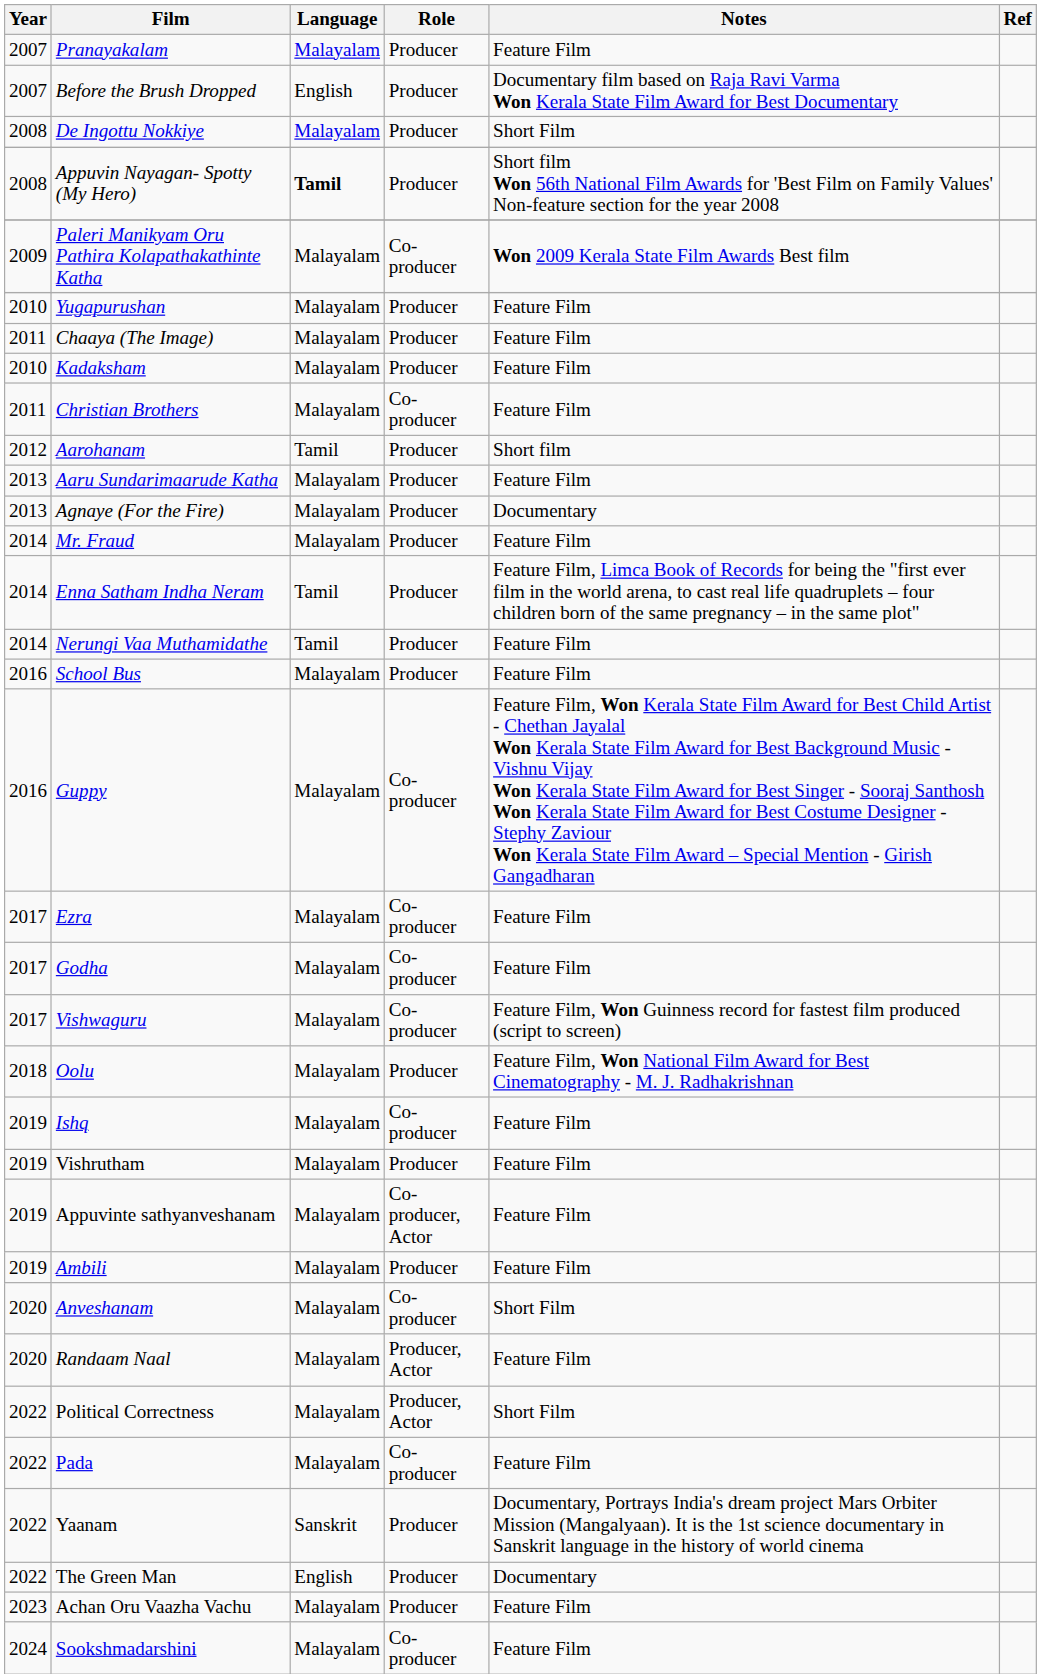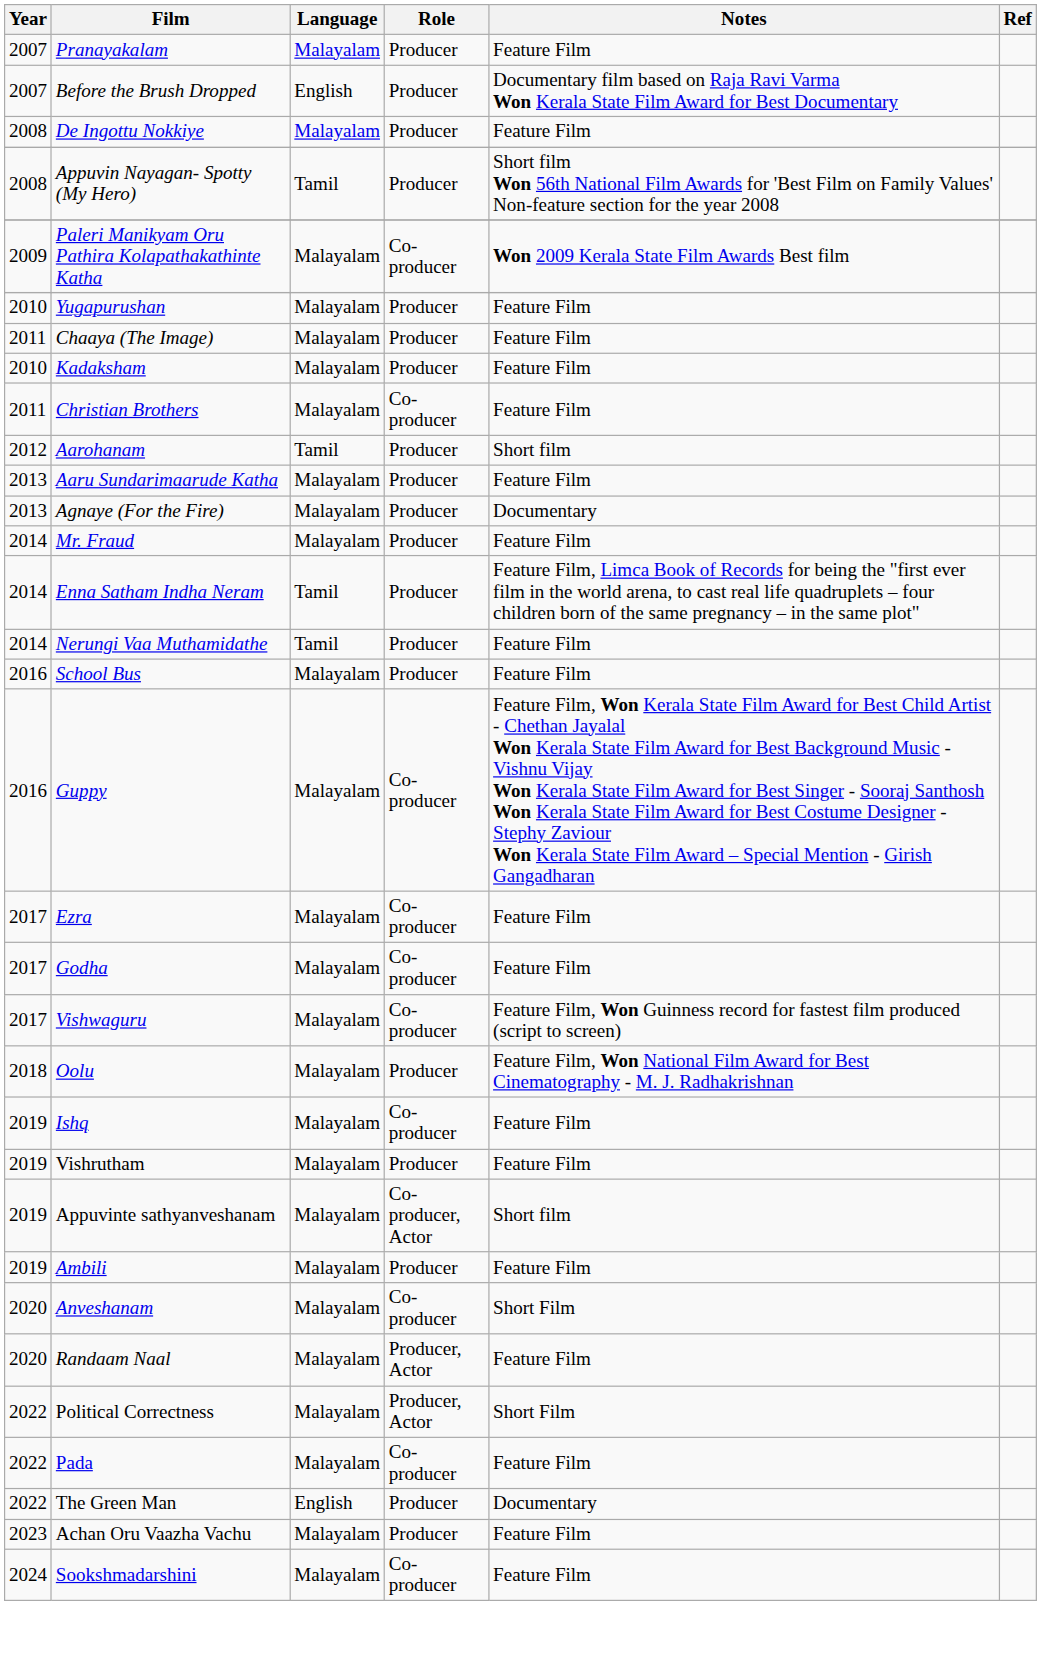 <table class="wikitable">
 <tr>
 <th>Year</th>
 <th>Film</th>
 <th>Language</th>
 <th>Role</th>
 <th>Notes</th>
 <th>Ref</th>
 </tr>
 <tr>
 <td>2007</td>
 <td><em><a href='#'>Pranayakalam</a></em></td>
 <td><a href='#'>Malayalam</a></td>
 <td>Producer</td>
 <td>Feature Film</td>
 <td></td>
 </tr>
 <tr>
 <td>2007</td>
 <td><em>Before the Brush Dropped</em></td>
 <td>English</td>
 <td>Producer</td>
 <td>Documentary film based on <a href='#'>Raja Ravi Varma</a><br><strong>Won</strong> <a href='#'>Kerala State Film Award for Best Documentary</a></td>
 <td></td>
 </tr>
 <tr>
 <td>2008</td>
 <td><em><a href='#'>De Ingottu Nokkiye</a></em></td>
 <td><a href='#'>Malayalam</a></td>
 <td>Producer</td>
-<td>Short Film</td>
+<td>Feature Film</td>
 <td></td>
 </tr>
 <tr>
 </tr>
 <tr>
 <td>2008</td>
 <td><em>Appuvin Nayagan- Spotty (My Hero)</em></td>
-<td><strong>Tamil</strong></td>
+<td>Tamil</td>
 <td>Producer</td>
 <td>Short film<br> <strong>Won</strong> <a href='#'>56th National Film Awards</a> for 'Best Film on Family Values' <br>Non-feature section for the year 2008</td>
 <td></td>
 </tr>
 <tr>
 </tr>
 <tr>
 <td>2009</td>
 <td><em><a href='#'>Paleri Manikyam Oru Pathira Kolapathakathinte Katha</a></em></td>
 <td>Malayalam</td>
 <td>Co-producer</td>
 <td><strong>Won</strong> <a href='#'>2009 Kerala State Film Awards</a> Best film</td>
 <td></td>
 </tr>
 <tr>
 </tr>
 <tr>
 <td>2010</td>
 <td><em><a href='#'>Yugapurushan</a></em></td>
 <td>Malayalam</td>
 <td>Producer</td>
 <td>Feature Film</td>
 <td></td>
 </tr>
 <tr>
 <td>2011</td>
 <td><em>Chaaya (The Image)</em></td>
 <td>Malayalam</td>
 <td>Producer</td>
 <td>Feature Film</td>
 <td></td>
 </tr>
 <tr>
 <td>2010</td>
 <td><em><a href='#'>Kadaksham</a></em></td>
 <td>Malayalam</td>
 <td>Producer</td>
 <td>Feature Film</td>
 <td></td>
 </tr>
 <tr>
 <td>2011</td>
 <td><em><a href='#'>Christian Brothers</a></em></td>
 <td>Malayalam</td>
 <td>Co-producer</td>
 <td>Feature Film</td>
 <td></td>
 </tr>
 <tr>
 <td>2012</td>
 <td><em><a href='#'>Aarohanam</a></em></td>
 <td>Tamil</td>
 <td>Producer</td>
 <td>Short film</td>
 <td></td>
 </tr>
 <tr>
 <td>2013</td>
 <td><em><a href='#'>Aaru Sundarimaarude Katha</a></em></td>
 <td>Malayalam</td>
 <td>Producer</td>
 <td>Feature Film</td>
 <td></td>
 </tr>
 <tr>
 <td>2013</td>
 <td><em>Agnaye (For the Fire)</em></td>
 <td>Malayalam</td>
 <td>Producer</td>
 <td>Documentary</td>
 <td></td>
 </tr>
 <tr>
 <td>2014</td>
 <td><em><a href='#'>Mr. Fraud</a></em></td>
 <td>Malayalam</td>
 <td>Producer</td>
 <td>Feature Film</td>
 <td></td>
 </tr>
 <tr>
 <td>2014</td>
 <td><em><a href='#'>Enna Satham Indha Neram</a></em></td>
 <td>Tamil</td>
 <td>Producer</td>
 <td>Feature Film, <a href='#'>Limca Book of Records</a> for being the "first ever film in the world arena, to cast real life quadruplets – four children born of the same pregnancy – in the same plot"</td>
 <td></td>
 </tr>
 <tr>
 <td>2014</td>
 <td><em><a href='#'>Nerungi Vaa Muthamidathe</a></em></td>
 <td>Tamil</td>
 <td>Producer</td>
 <td>Feature Film</td>
 <td></td>
 </tr>
 <tr>
 <td>2016</td>
 <td><em><a href='#'>School Bus</a></em></td>
 <td>Malayalam</td>
 <td>Producer</td>
 <td>Feature Film</td>
 <td></td>
 </tr>
 <tr>
 <td>2016</td>
 <td><em><a href='#'>Guppy</a></em></td>
 <td>Malayalam</td>
 <td>Co-producer</td>
 <td>Feature Film, <strong>Won</strong> <a href='#'>Kerala State Film Award for Best Child Artist</a> - <a href='#'>Chethan Jayalal</a><br><strong>Won</strong> <a href='#'>Kerala State Film Award for Best Background Music</a> - <a href='#'>Vishnu Vijay</a><br><strong>Won</strong> <a href='#'>Kerala State Film Award for Best Singer</a> - <a href='#'>Sooraj Santhosh</a><br><strong>Won</strong> <a href='#'>Kerala State Film Award for Best Costume Designer</a> - <a href='#'>Stephy Zaviour</a><br><strong>Won</strong> <a href='#'>Kerala State Film Award – Special Mention</a> -	<a href='#'>Girish Gangadharan</a></td>
 <td></td>
 </tr>
 <tr>
 <td>2017</td>
 <td><em><a href='#'>Ezra</a></em></td>
 <td>Malayalam</td>
 <td>Co-producer</td>
 <td>Feature Film</td>
 <td></td>
 </tr>
 <tr>
 <td>2017</td>
 <td><em><a href='#'>Godha</a></em></td>
 <td>Malayalam</td>
 <td>Co-producer</td>
 <td>Feature Film</td>
 <td></td>
 </tr>
 <tr>
 <td>2017</td>
 <td><em><a href='#'>Vishwaguru</a></em></td>
 <td>Malayalam</td>
 <td>Co-producer</td>
 <td>Feature Film, <strong>Won</strong> Guinness record for fastest film produced (script to screen)</td>
 <td></td>
 </tr>
 <tr>
 <td>2018</td>
 <td><em><a href='#'>Oolu</a></em></td>
 <td>Malayalam</td>
 <td>Producer</td>
 <td>Feature Film, <strong>Won</strong> <a href='#'>National Film Award for Best Cinematography</a> - <a href='#'>M. J. Radhakrishnan</a></td>
 <td></td>
 </tr>
 <tr>
 <td>2019</td>
 <td><em><a href='#'>Ishq</a></em></td>
 <td>Malayalam</td>
 <td>Co-producer</td>
 <td>Feature Film</td>
 <td></td>
 </tr>
 <tr>
 <td>2019</td>
 <td>Vishrutham</td>
 <td>Malayalam</td>
 <td>Producer</td>
 <td>Feature Film</td>
 <td></td>
 </tr>
 <tr>
 <td>2019</td>
 <td>Appuvinte sathyanveshanam</td>
 <td>Malayalam</td>
 <td>Co-producer, Actor</td>
-<td>Feature Film</td>
+<td>Short film</td>
 <td></td>
 </tr>
 <tr>
 <td>2019</td>
 <td><em><a href='#'>Ambili</a></em></td>
 <td>Malayalam</td>
 <td>Producer</td>
 <td>Feature Film</td>
 <td></td>
 </tr>
 <tr>
 <td>2020</td>
 <td><em><a href='#'>Anveshanam</a></em></td>
 <td>Malayalam</td>
 <td>Co-producer</td>
 <td>Short Film</td>
 <td></td>
 </tr>
 <tr>
 <td>2020</td>
 <td><em>Randaam Naal</em></td>
 <td>Malayalam</td>
 <td>Producer, Actor</td>
 <td>Feature Film</td>
 <td></td>
 </tr>
 <tr>
 <td>2022</td>
 <td>Political Correctness</td>
 <td>Malayalam</td>
 <td>Producer, Actor</td>
 <td>Short Film</td>
 <td></td>
 </tr>
 <tr>
 <td>2022</td>
 <td><a href='#'>Pada</a></td>
 <td>Malayalam</td>
 <td>Co-producer</td>
 <td>Feature Film</td>
 <td></td>
 </tr>
 <tr>
 <td>2022</td>
-<td>Yaanam</td>
-<td>Sanskrit</td>
-<td>Producer</td>
-<td>Documentary, Portrays India's dream project Mars Orbiter Mission (Mangalyaan). It is the 1st science documentary in Sanskrit language in the history of world cinema</td>
-<td></td>
-</tr>
-<tr>
-<td>2022</td>
 <td>The Green Man</td>
 <td>English</td>
 <td>Producer</td>
 <td>Documentary</td>
 <td></td>
 </tr>
 <tr>
 <td>2023</td>
 <td>Achan Oru Vaazha Vachu</td>
 <td>Malayalam</td>
 <td>Producer</td>
 <td>Feature Film</td>
 <td></td>
 </tr>
 <tr>
 <td>2024</td>
 <td><a href='#'>Sookshmadarshini</a></td>
 <td>Malayalam</td>
 <td>Co-producer</td>
 <td>Feature Film</td>
 <td></td>
 </tr>
 </table>
